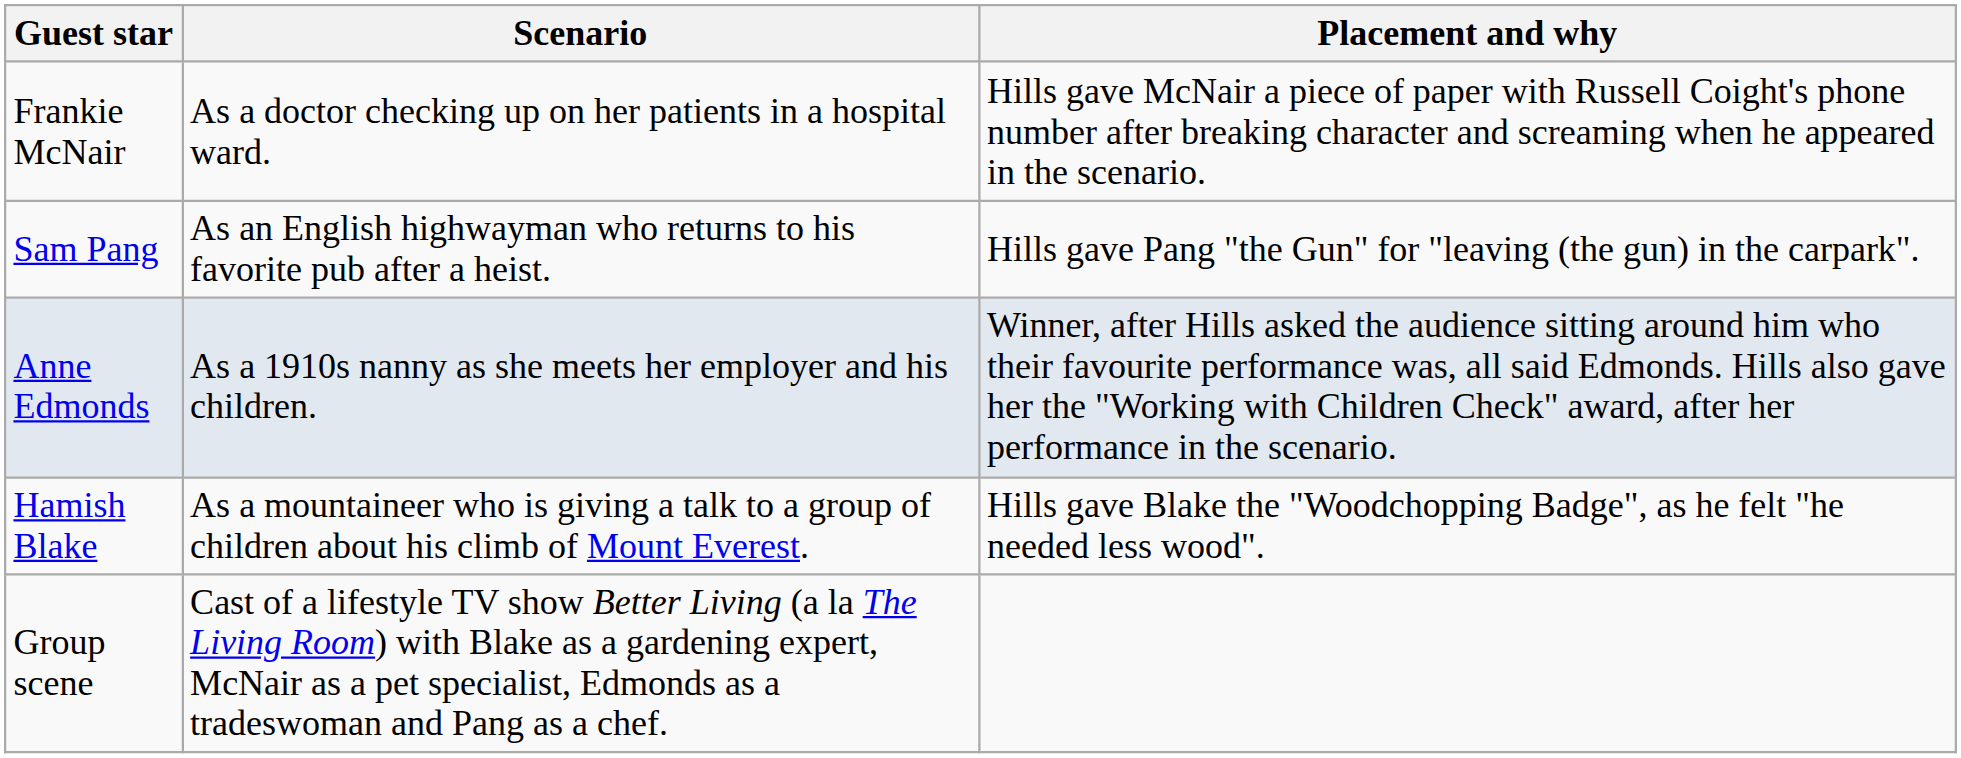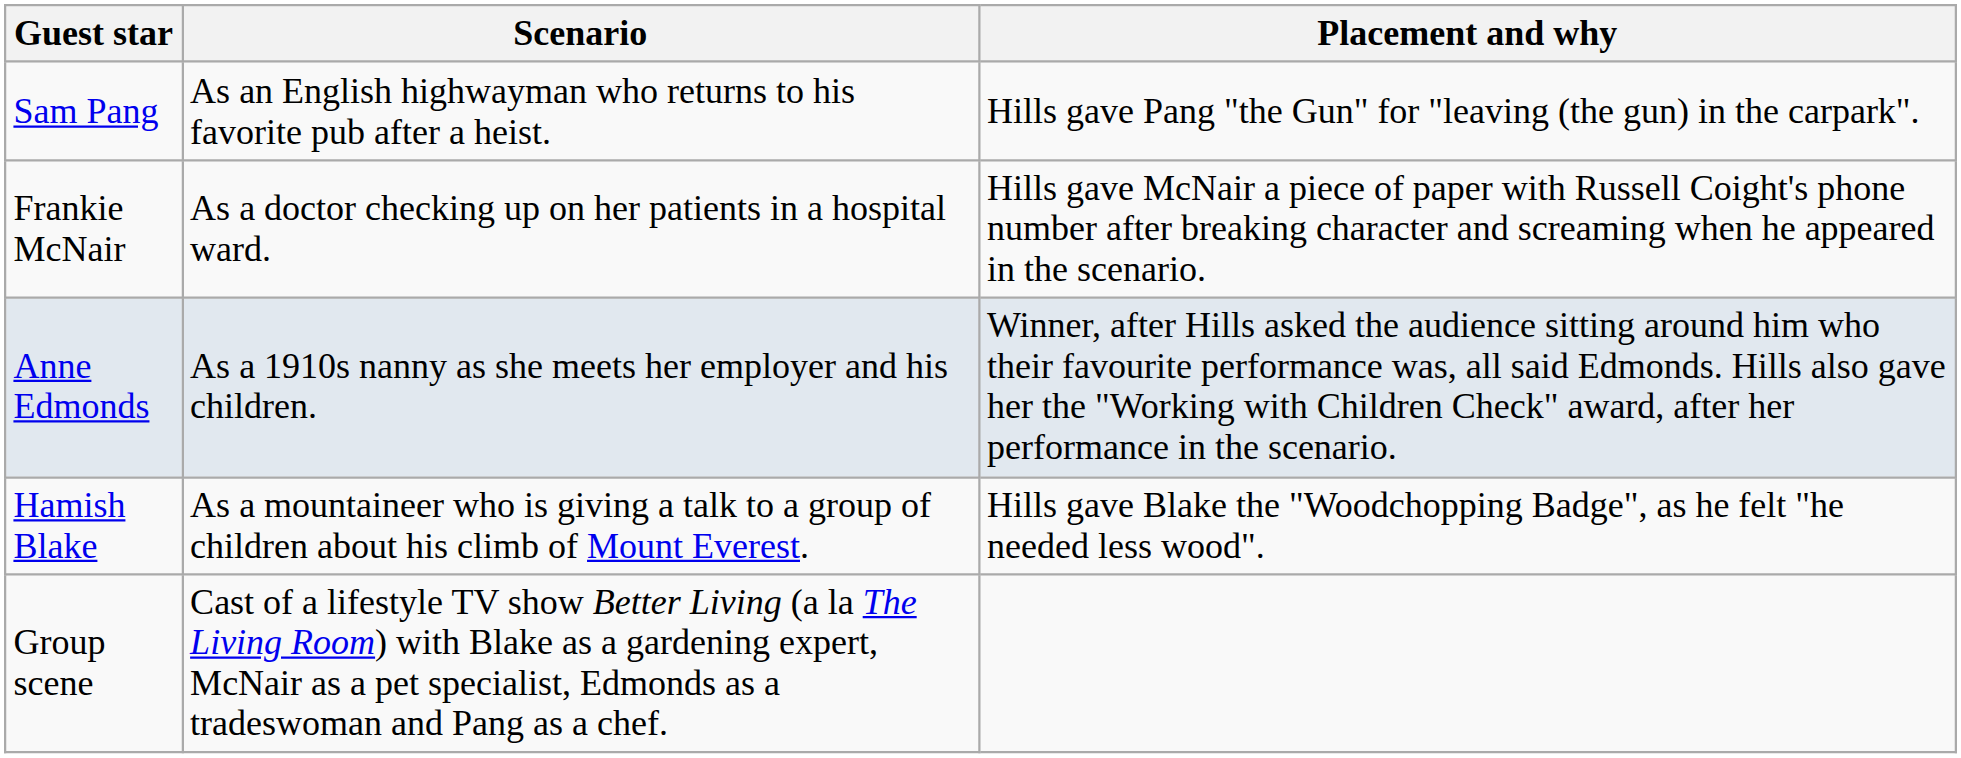 <table class="wikitable">
 <tr>
 <th>Guest star</th>
 <th>Scenario</th>
 <th>Placement and why</th>
 </tr>
 <tr>
+<td><a href='#'>Sam Pang</a></td>
+<td>As an English highwayman who returns to his favorite pub after a heist.</td>
+<td>Hills gave Pang "the Gun" for "leaving (the gun) in the carpark".</td>
+</tr>
+<tr>
 <td>Frankie McNair</td>
 <td>As a doctor checking up on her patients in a hospital ward.</td>
 <td>Hills gave McNair a piece of paper with Russell Coight's phone number after breaking character and screaming when he appeared in the scenario.</td>
-</tr>
-<tr>
-<td><a href='#'>Sam Pang</a></td>
-<td>As an English highwayman who returns to his favorite pub after a heist.</td>
-<td>Hills gave Pang "the Gun" for "leaving (the gun) in the carpark".</td>
 </tr>
 <tr style="background:#E1E8EF;">
 <td><a href='#'>Anne Edmonds</a></td>
 <td>As a 1910s nanny as she meets her employer and his children.</td>
 <td>Winner, after Hills asked the audience sitting around him who their favourite performance was, all said Edmonds. Hills also gave her the "Working with Children Check" award, after her performance in the scenario.</td>
 </tr>
 <tr>
 <td><a href='#'>Hamish Blake</a></td>
 <td>As a mountaineer who is giving a talk to a group of children about his climb of <a href='#'>Mount Everest</a>.</td>
 <td>Hills gave Blake the "Woodchopping Badge", as he felt "he needed less wood".</td>
 </tr>
 <tr>
 <td>Group scene</td>
 <td>Cast of a lifestyle TV show <em>Better Living</em> (a la <em><a href='#'>The Living Room</a></em>) with Blake as a gardening expert, McNair as a pet specialist, Edmonds as a tradeswoman and Pang as a chef.</td>
 <td></td>
 </tr>
 </table>
